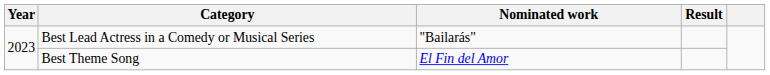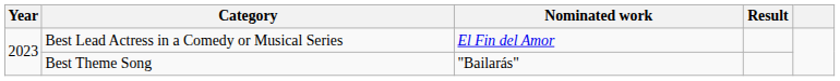 <table class="wikitable plainrowheaders" style="width:70%;">
 <tr>
 <th scope="col" style="width:4%;">Year</th>
 <th scope="col" style="width:50%;">Category</th>
 <th scope="col" style="width:35%;">Nominated work</th>
 <th scope="col" style="width:6%;">Result</th>
 <th scope="col" style="width:6%;"></th>
 </tr>
 <tr>
 <td align=center rowspan="2">2023</td>
 <td>Best Lead Actress in a Comedy or Musical Series</td>
-<td>"Bailarás"</td>
+<td><em><a href='#'>El Fin del Amor</a></em></td>
 <td></td>
 <td rowspan="2" align=center></td>
 </tr>
 <tr>
 <td>Best Theme Song</td>
-<td><em><a href='#'>El Fin del Amor</a></em></td>
+<td>"Bailarás"</td>
 <td></td>
 </tr>
 </table>
